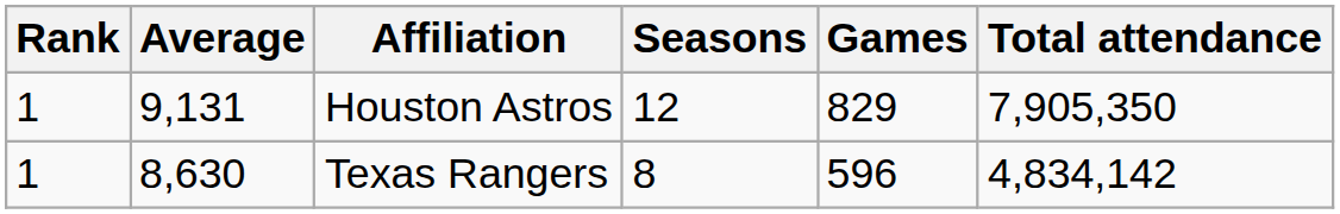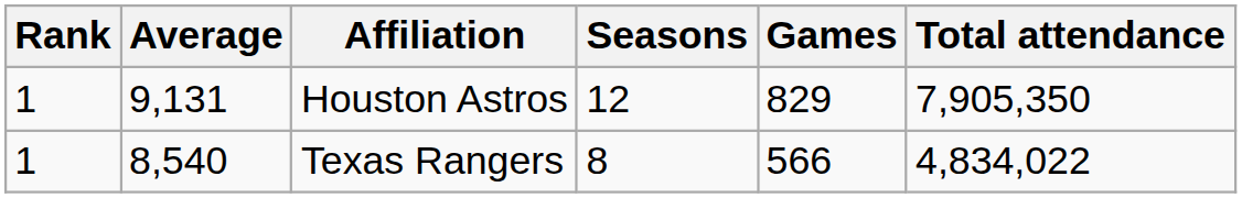 <table class="wikitable sortable">
 <tr>
 <th>Rank</th>
 <th>Average</th>
 <th>Affiliation</th>
 <th>Seasons</th>
 <th>Games</th>
 <th>Total attendance</th>
 </tr>
 <tr>
 <td>1</td>
 <td>9,131</td>
 <td>Houston Astros</td>
 <td>12</td>
 <td>829</td>
 <td>7,905,350</td>
 </tr>
 <tr>
 <td>1</td>
-<td>8,630</td>
+<td>8,540</td>
 <td>Texas Rangers</td>
 <td>8</td>
-<td>596</td>
-<td>4,834,142</td>
+<td>566</td>
+<td>4,834,022</td>
 </tr>
 </table>
